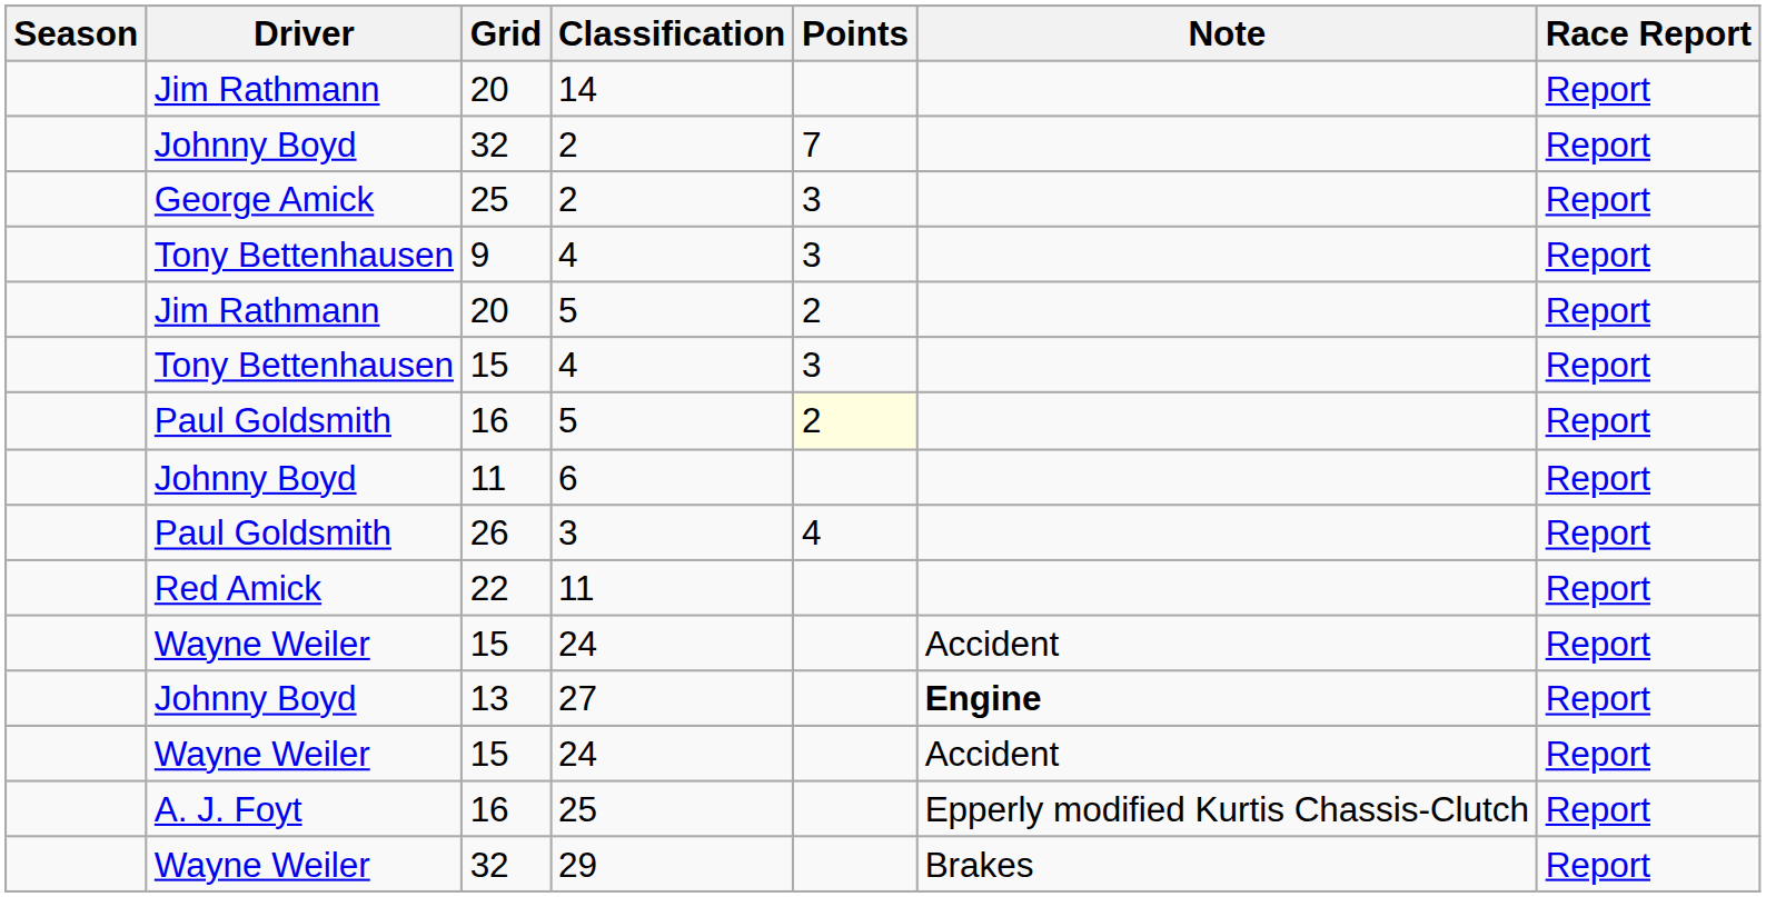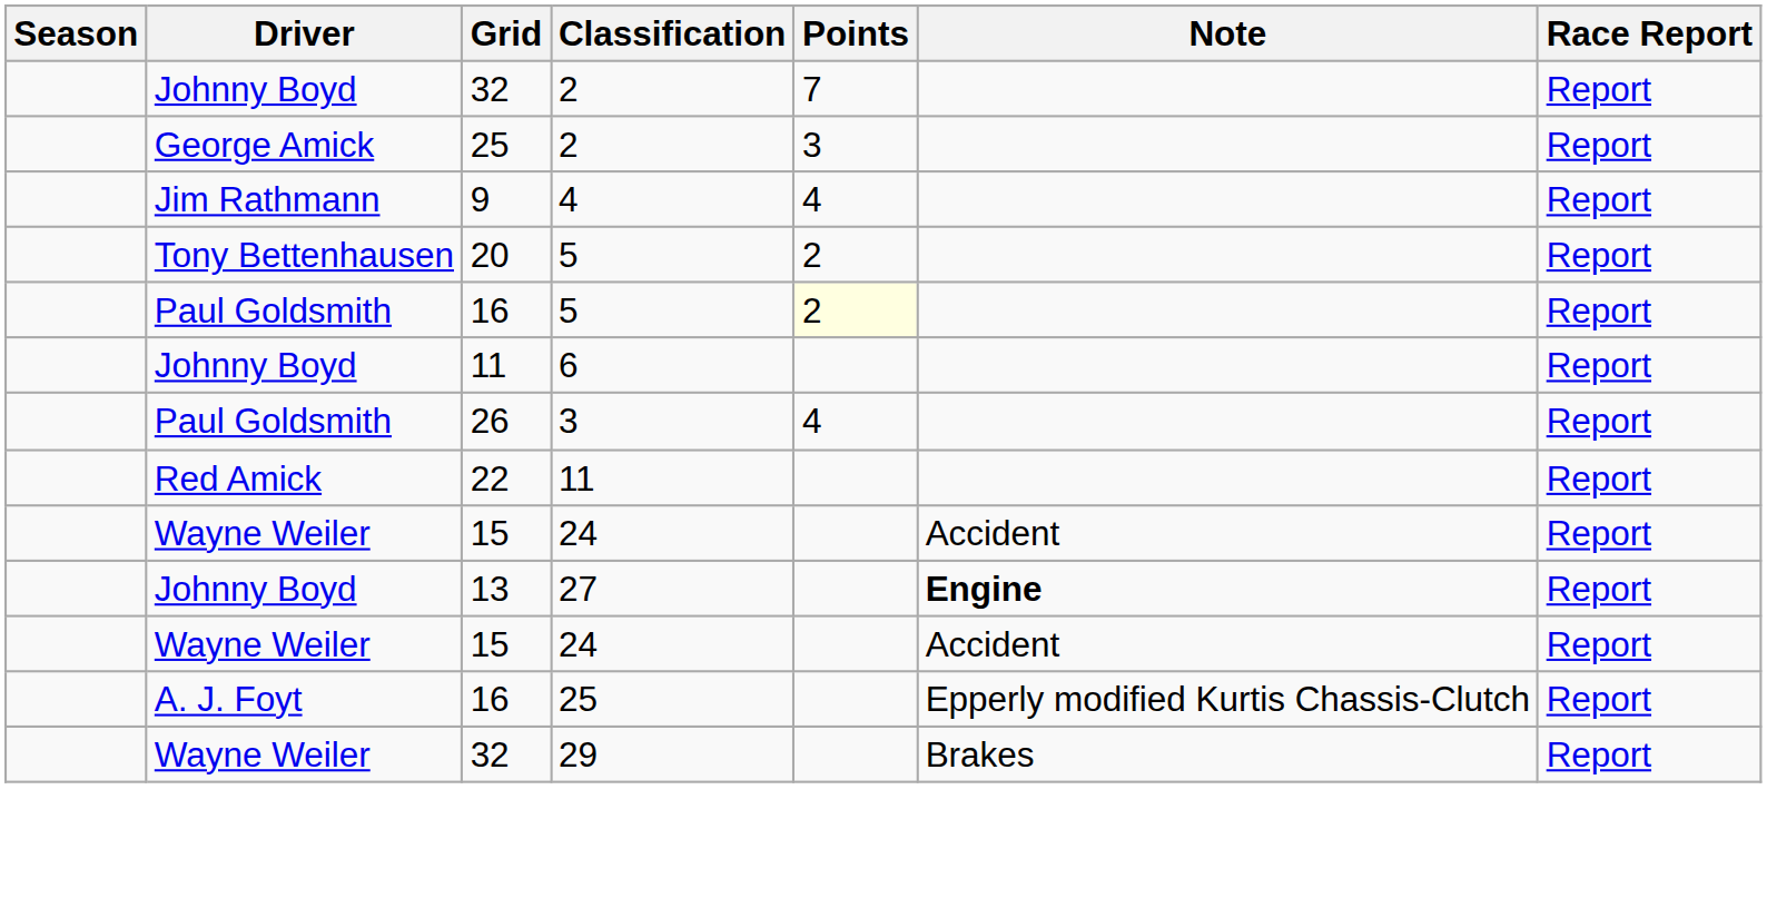 <table class="wikitable" style="font-size: 95%;">
 <tr>
 <th>Season</th>
 <th>Driver</th>
 <th>Grid</th>
 <th>Classification</th>
 <th>Points</th>
 <th>Note</th>
 <th>Race Report</th>
-</tr>
-<tr>
-<td></td>
-<td><a href='#'>Jim Rathmann</a></td>
-<td>20</td>
-<td>14</td>
-<td></td>
-<td></td>
-<td><a href='#'>Report</a></td>
 </tr>
 <tr>
 <td></td>
 <td><a href='#'>Johnny Boyd</a></td>
 <td>32</td>
 <td>2</td>
 <td>7</td>
 <td></td>
 <td><a href='#'>Report</a></td>
 </tr>
 <tr>
 <td></td>
 <td><a href='#'>George Amick</a></td>
 <td>25</td>
 <td>2</td>
 <td>3</td>
 <td></td>
 <td><a href='#'>Report</a></td>
 </tr>
 <tr>
 <td></td>
-<td><a href='#'>Tony Bettenhausen</a></td>
+<td><a href='#'>Jim Rathmann</a></td>
 <td>9</td>
 <td>4</td>
-<td>3</td>
-<td></td>
-<td><a href='#'>Report</a></td>
-</tr>
-<tr>
-<td></td>
-<td><a href='#'>Jim Rathmann</a></td>
-<td>20</td>
-<td>5</td>
-<td>2</td>
+<td>4</td>
 <td></td>
 <td><a href='#'>Report</a></td>
 </tr>
 <tr>
 <td></td>
 <td><a href='#'>Tony Bettenhausen</a></td>
-<td>15</td>
-<td>4</td>
-<td>3</td>
+<td>20</td>
+<td>5</td>
+<td>2</td>
 <td></td>
 <td><a href='#'>Report</a></td>
 </tr>
 <tr>
 <td></td>
 <td><a href='#'>Paul Goldsmith</a></td>
 <td>16</td>
 <td>5</td>
 <td style="background: lightyellow;">2</td>
 <td></td>
 <td><a href='#'>Report</a></td>
 </tr>
 <tr>
 <td></td>
 <td><a href='#'>Johnny Boyd</a></td>
 <td>11</td>
 <td>6</td>
 <td></td>
 <td></td>
 <td><a href='#'>Report</a></td>
 </tr>
 <tr>
 <td></td>
 <td><a href='#'>Paul Goldsmith</a></td>
 <td>26</td>
 <td>3</td>
 <td>4</td>
 <td></td>
 <td><a href='#'>Report</a></td>
 </tr>
 <tr>
 <td></td>
 <td><a href='#'>Red Amick</a></td>
 <td>22</td>
 <td>11</td>
 <td></td>
 <td></td>
 <td><a href='#'>Report</a></td>
 </tr>
 <tr>
 <td></td>
 <td><a href='#'>Wayne Weiler</a></td>
 <td>15</td>
 <td>24</td>
 <td></td>
 <td>Accident</td>
 <td><a href='#'>Report</a></td>
 </tr>
 <tr>
 <td></td>
 <td><a href='#'>Johnny Boyd</a></td>
 <td>13</td>
 <td>27</td>
 <td></td>
 <td><strong>Engine</strong></td>
 <td><a href='#'>Report</a></td>
 </tr>
 <tr>
 <td></td>
 <td><a href='#'>Wayne Weiler</a></td>
 <td>15</td>
 <td>24</td>
 <td></td>
 <td>Accident</td>
 <td><a href='#'>Report</a></td>
 </tr>
 <tr>
 <td></td>
 <td><a href='#'>A. J. Foyt</a></td>
 <td>16</td>
 <td>25</td>
 <td></td>
 <td>Epperly modified Kurtis Chassis-Clutch</td>
 <td><a href='#'>Report</a></td>
 </tr>
 <tr>
 <td></td>
 <td><a href='#'>Wayne Weiler</a></td>
 <td>32</td>
 <td>29</td>
 <td></td>
 <td>Brakes</td>
 <td><a href='#'>Report</a></td>
 </tr>
 </table>
